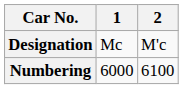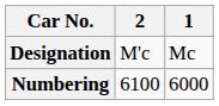 <table class="wikitable">
 <tr>
 <th>Car No.</th>
+<th>2</th>
 <th>1</th>
-<th>2</th>
 </tr>
 <tr>
 <th>Designation</th>
+<td>M'c</td>
 <td>Mc</td>
-<td>M'c</td>
 </tr>
 <tr>
 <th>Numbering</th>
+<td>6100</td>
 <td>6000</td>
-<td>6100</td>
 </tr>
 </table>
